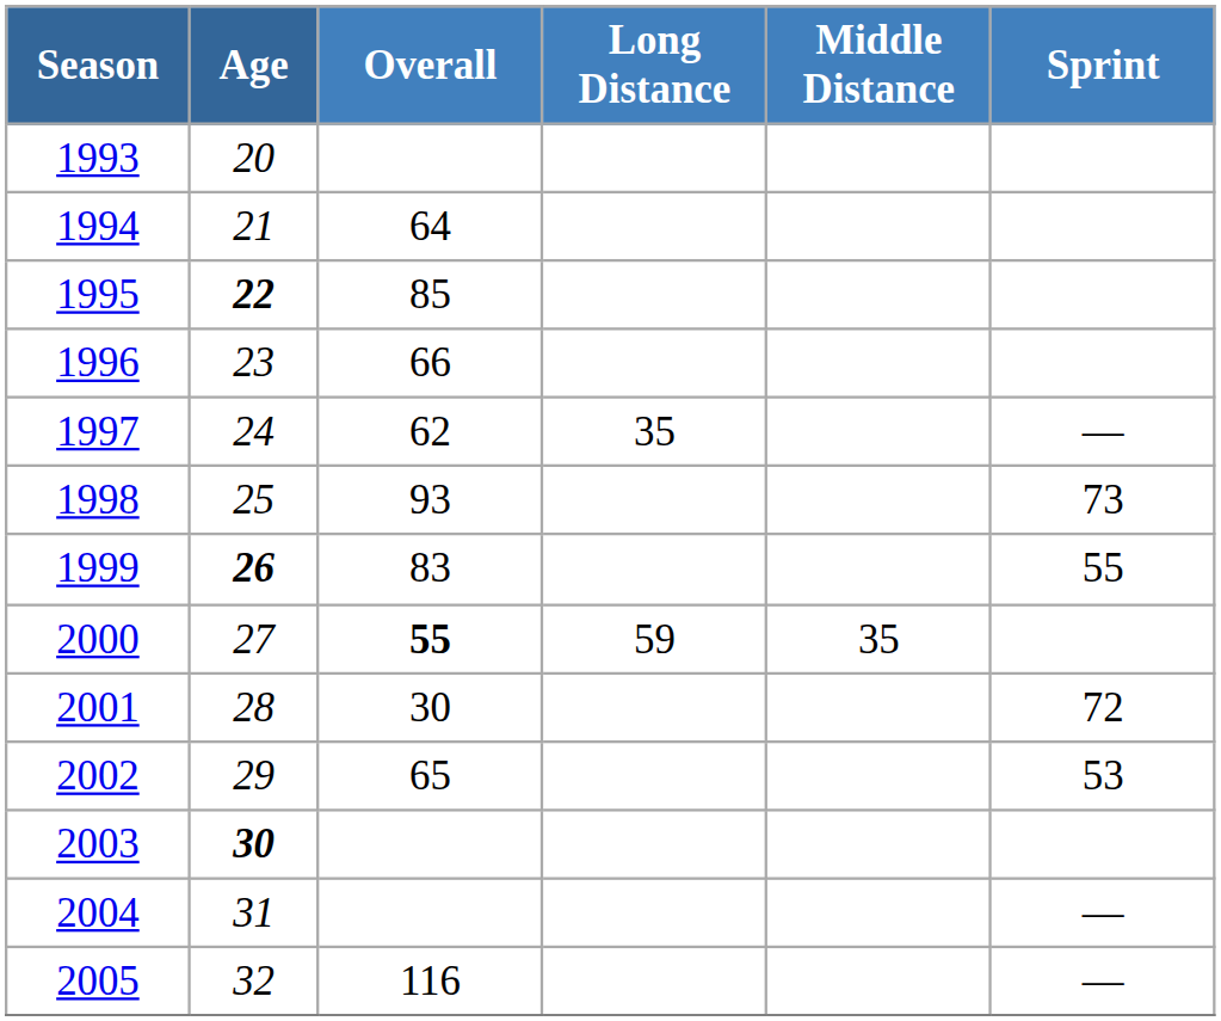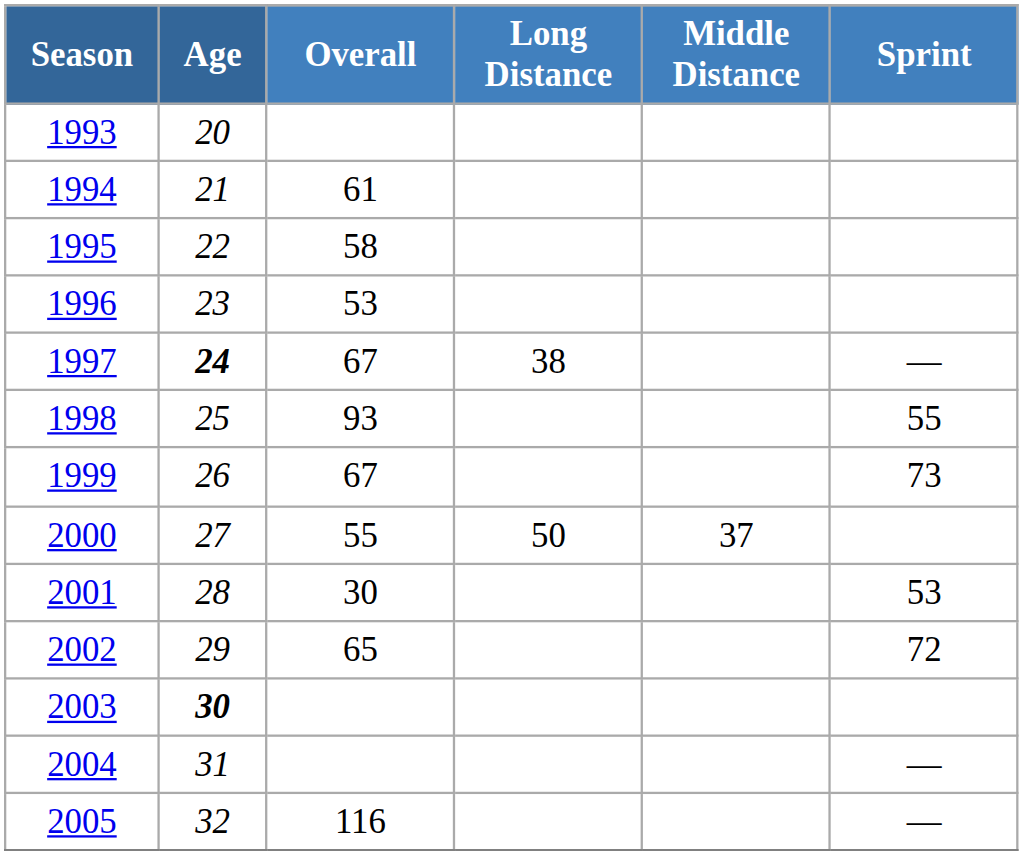 <table class="wikitable" style="font-size:95%; text-align:center; border:grey solid 1px; border-collapse:collapse; background:#ffffff;">
 <tr>
 <th style="background-color:#369; color:white; width:60px;" rowspan="2"> Season </th>
 <th style="background-color:#369; color:white; width:40px;" rowspan="2"> Age </th>
 </tr>
 <tr>
 <th style="background-color:#4180be; color:white; width:75px;">Overall</th>
 <th style="background-color:#4180be; color:white; width:75px;">Long Distance</th>
 <th style="background-color:#4180be; color:white; width:75px;">Middle Distance</th>
 <th style="background-color:#4180be; color:white; width:75px;">Sprint</th>
 </tr>
 <tr>
 <td><a href='#'>1993</a></td>
 <td><em>20</em></td>
 <td></td>
 <td></td>
 <td></td>
 <td></td>
 </tr>
 <tr>
 <td><a href='#'>1994</a></td>
 <td><em>21</em></td>
-<td>64</td>
+<td>61</td>
 <td></td>
 <td></td>
 <td></td>
 </tr>
 <tr>
 <td><a href='#'>1995</a></td>
-<td><strong><em>22</em></strong></td>
-<td>85</td>
+<td><em>22</em></td>
+<td>58</td>
 <td></td>
 <td></td>
 <td></td>
 </tr>
 <tr>
 <td><a href='#'>1996</a></td>
 <td><em>23</em></td>
-<td>66</td>
+<td>53</td>
 <td></td>
 <td></td>
 <td></td>
 </tr>
 <tr>
 <td><a href='#'>1997</a></td>
-<td><em>24</em></td>
-<td>62</td>
-<td>35</td>
+<td><strong><em>24</em></strong></td>
+<td>67</td>
+<td>38</td>
 <td></td>
 <td>—</td>
 </tr>
 <tr>
 <td><a href='#'>1998</a></td>
 <td><em>25</em></td>
 <td>93</td>
 <td></td>
 <td></td>
-<td>73</td>
+<td>55</td>
 </tr>
 <tr>
 <td><a href='#'>1999</a></td>
-<td><strong><em>26</em></strong></td>
-<td>83</td>
+<td><em>26</em></td>
+<td>67</td>
 <td></td>
 <td></td>
-<td>55</td>
+<td>73</td>
 </tr>
 <tr>
 <td><a href='#'>2000</a></td>
 <td><em>27</em></td>
-<td><strong>55</strong></td>
-<td>59</td>
-<td>35</td>
+<td>55</td>
+<td>50</td>
+<td>37</td>
 <td></td>
 </tr>
 <tr>
 <td><a href='#'>2001</a></td>
 <td><em>28</em></td>
 <td>30</td>
 <td></td>
 <td></td>
-<td>72</td>
+<td>53</td>
 </tr>
 <tr>
 <td><a href='#'>2002</a></td>
 <td><em>29</em></td>
 <td>65</td>
 <td></td>
 <td></td>
-<td>53</td>
+<td>72</td>
 </tr>
 <tr>
 <td><a href='#'>2003</a></td>
 <td><strong><em>30</em></strong></td>
 <td></td>
 <td></td>
 <td></td>
 <td></td>
 </tr>
 <tr>
 <td><a href='#'>2004</a></td>
 <td><em>31</em></td>
 <td></td>
 <td></td>
 <td></td>
 <td>—</td>
 </tr>
 <tr>
 <td><a href='#'>2005</a></td>
 <td><em>32</em></td>
 <td>116</td>
 <td></td>
 <td></td>
 <td>—</td>
 </tr>
 <tr>
 </tr>
 </table>
